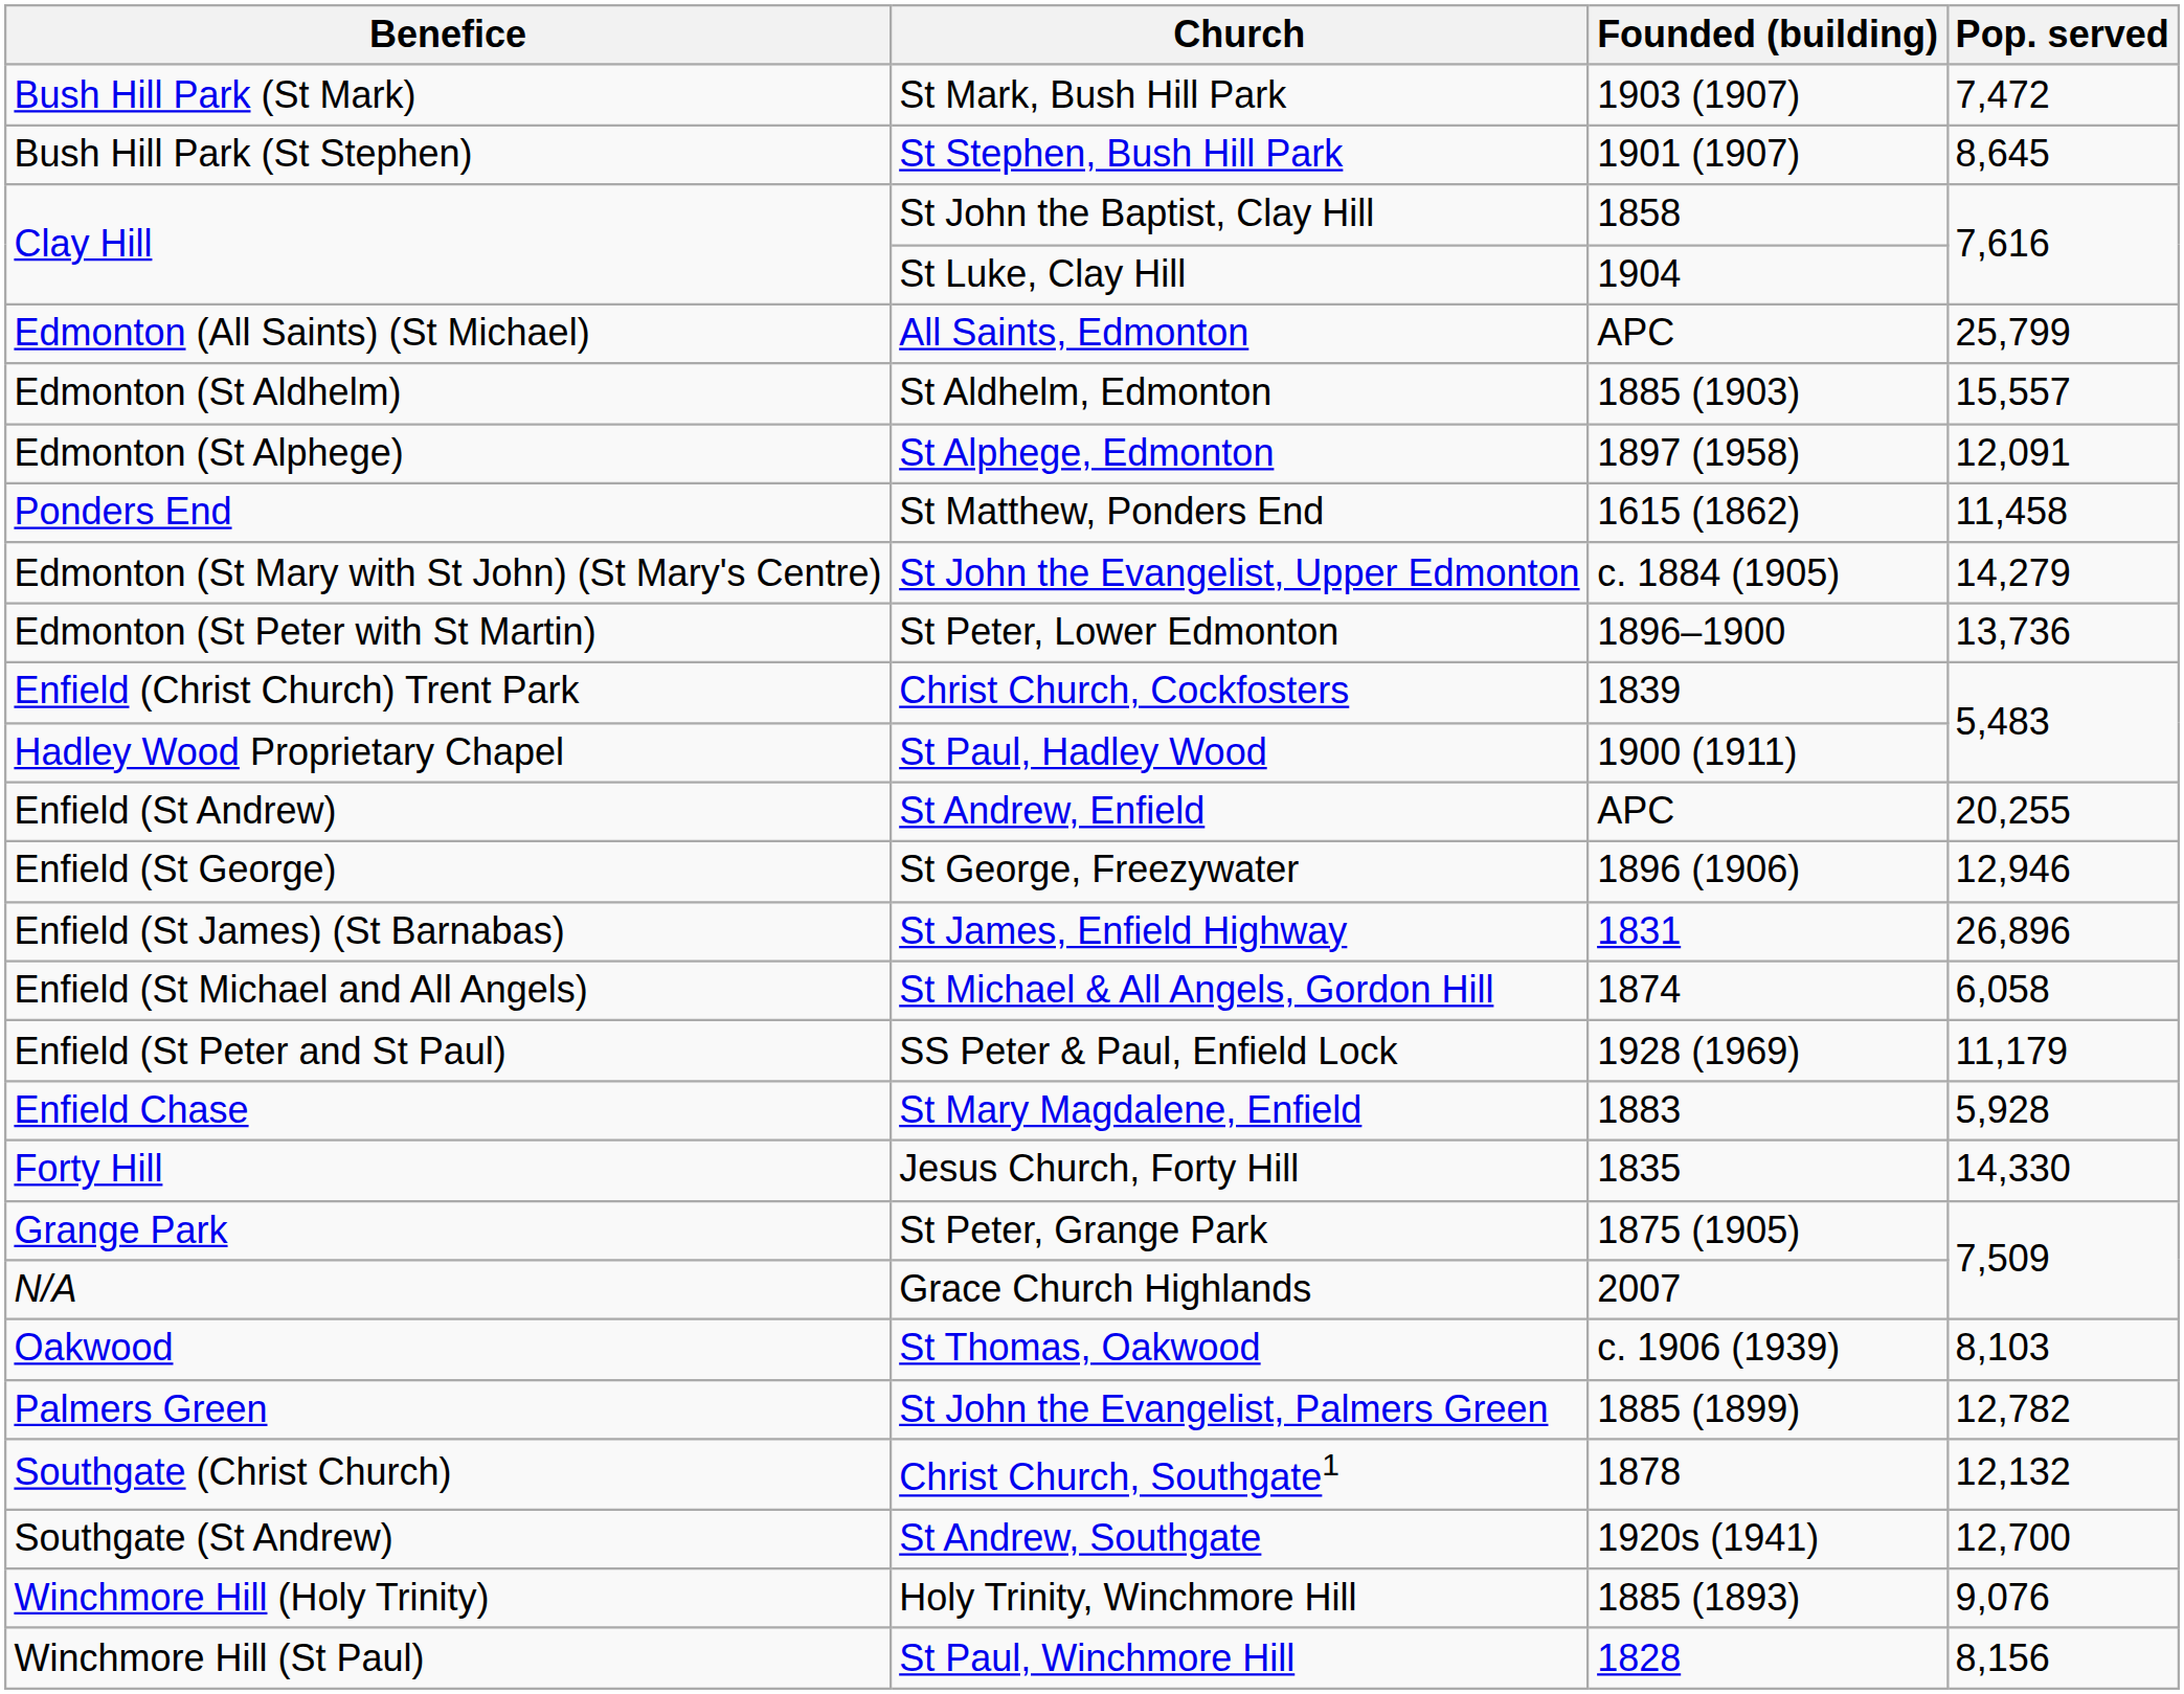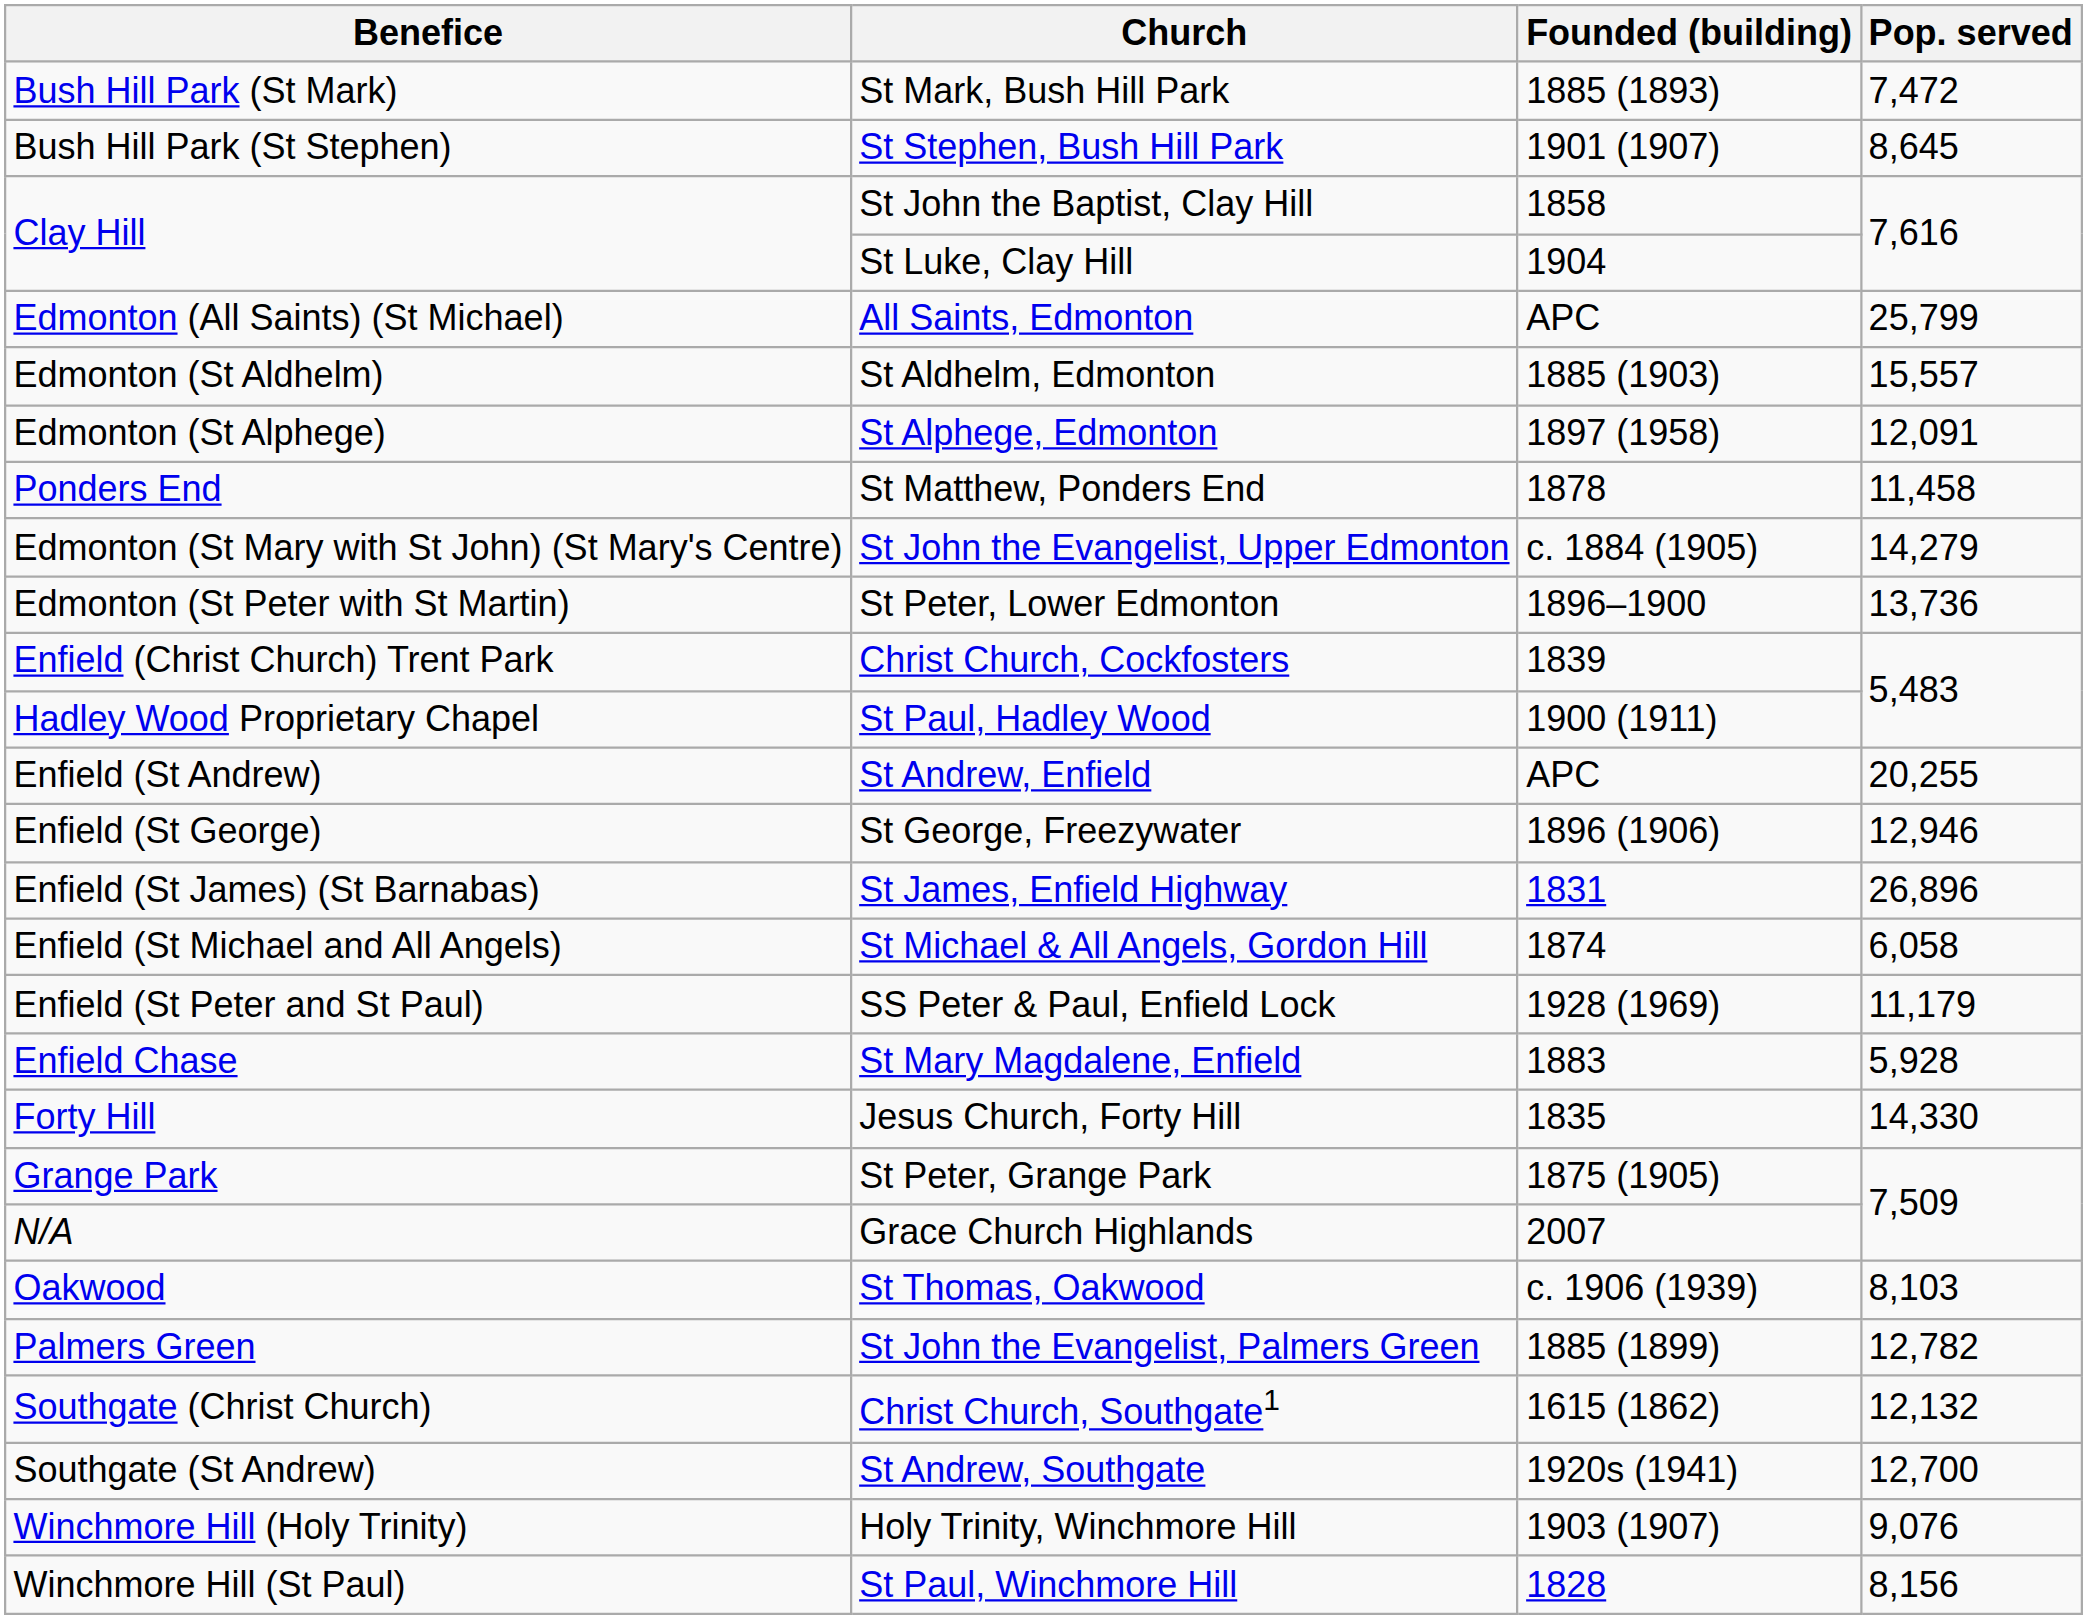 <table class="wikitable">
 <tr>
 <th>Benefice</th>
 <th>Church</th>
 <th>Founded (building)</th>
 <th>Pop. served</th>
 </tr>
 <tr>
 <td><a href='#'>Bush Hill Park</a> (St Mark)</td>
 <td>St Mark, Bush Hill Park</td>
-<td>1903 (1907)</td>
+<td>1885 (1893)</td>
 <td>7,472</td>
 </tr>
 <tr>
 <td>Bush Hill Park (St Stephen)</td>
 <td><a href='#'>St Stephen, Bush Hill Park</a></td>
 <td>1901 (1907)</td>
 <td>8,645</td>
 </tr>
 <tr>
 <td rowspan="2"><a href='#'>Clay Hill</a></td>
 <td>St John the Baptist, Clay Hill</td>
 <td>1858</td>
 <td rowspan="2">7,616</td>
 </tr>
 <tr>
 <td>St Luke, Clay Hill</td>
 <td>1904</td>
 </tr>
 <tr>
 <td><a href='#'>Edmonton</a> (All Saints) (St Michael)</td>
 <td><a href='#'>All Saints, Edmonton</a></td>
 <td>APC</td>
 <td>25,799</td>
 </tr>
 <tr>
 <td>Edmonton (St Aldhelm)</td>
 <td>St Aldhelm, Edmonton</td>
 <td>1885 (1903)</td>
 <td>15,557</td>
 </tr>
 <tr>
 <td>Edmonton (St Alphege)</td>
 <td><a href='#'>St Alphege, Edmonton</a></td>
 <td>1897 (1958)</td>
 <td>12,091</td>
 </tr>
 <tr>
 <td><a href='#'>Ponders End</a></td>
 <td>St Matthew, Ponders End</td>
-<td>1615 (1862)</td>
+<td>1878</td>
 <td>11,458</td>
 </tr>
 <tr>
 <td>Edmonton (St Mary with St John) (St Mary's Centre)</td>
 <td><a href='#'>St John the Evangelist, Upper Edmonton</a></td>
 <td>c. 1884 (1905)</td>
 <td>14,279</td>
 </tr>
 <tr>
 <td>Edmonton (St Peter with St Martin)</td>
 <td>St Peter, Lower Edmonton</td>
 <td>1896–1900</td>
 <td>13,736</td>
 </tr>
 <tr>
 <td><a href='#'>Enfield</a> (Christ Church) Trent Park</td>
 <td><a href='#'>Christ Church, Cockfosters</a></td>
 <td>1839</td>
 <td rowspan="2">5,483</td>
 </tr>
 <tr>
 <td><a href='#'>Hadley Wood</a> Proprietary Chapel</td>
 <td><a href='#'>St Paul, Hadley Wood</a></td>
 <td>1900 (1911)</td>
 </tr>
 <tr>
 <td>Enfield (St Andrew)</td>
 <td><a href='#'>St Andrew, Enfield</a></td>
 <td>APC</td>
 <td>20,255</td>
 </tr>
 <tr>
 <td>Enfield (St George)</td>
 <td>St George, Freezywater</td>
 <td>1896 (1906)</td>
 <td>12,946</td>
 </tr>
 <tr>
 <td>Enfield (St James) (St Barnabas)</td>
 <td><a href='#'>St James, Enfield Highway</a></td>
 <td><a href='#'>1831</a></td>
 <td>26,896</td>
 </tr>
 <tr>
 <td>Enfield (St Michael and All Angels)</td>
 <td><a href='#'>St Michael & All Angels, Gordon Hill</a></td>
 <td>1874</td>
 <td>6,058</td>
 </tr>
 <tr>
 <td>Enfield (St Peter and St Paul)</td>
 <td>SS Peter & Paul, Enfield Lock</td>
 <td>1928 (1969)</td>
 <td>11,179</td>
 </tr>
 <tr>
 <td><a href='#'>Enfield Chase</a></td>
 <td><a href='#'>St Mary Magdalene, Enfield</a></td>
 <td>1883</td>
 <td>5,928</td>
 </tr>
 <tr>
 <td><a href='#'>Forty Hill</a></td>
 <td>Jesus Church, Forty Hill</td>
 <td>1835</td>
 <td>14,330</td>
 </tr>
 <tr>
 <td><a href='#'>Grange Park</a></td>
 <td>St Peter, Grange Park</td>
 <td>1875 (1905)</td>
 <td rowspan="2">7,509</td>
 </tr>
 <tr>
 <td><em>N/A</em></td>
 <td>Grace Church Highlands</td>
 <td>2007</td>
 </tr>
 <tr>
 <td><a href='#'>Oakwood</a></td>
 <td><a href='#'>St Thomas, Oakwood</a></td>
 <td>c. 1906 (1939)</td>
 <td>8,103</td>
 </tr>
 <tr>
 <td><a href='#'>Palmers Green</a></td>
 <td><a href='#'>St John the Evangelist, Palmers Green</a></td>
 <td>1885 (1899)</td>
 <td>12,782</td>
 </tr>
 <tr>
 <td><a href='#'>Southgate</a> (Christ Church)</td>
 <td><a href='#'>Christ Church, Southgate</a><sup>1</sup></td>
-<td>1878</td>
+<td>1615 (1862)</td>
 <td>12,132</td>
 </tr>
 <tr>
 <td>Southgate (St Andrew)</td>
 <td><a href='#'>St Andrew, Southgate</a></td>
 <td>1920s (1941)</td>
 <td>12,700</td>
 </tr>
 <tr>
 <td><a href='#'>Winchmore Hill</a> (Holy Trinity)</td>
 <td>Holy Trinity, Winchmore Hill</td>
-<td>1885 (1893)</td>
+<td>1903 (1907)</td>
 <td>9,076</td>
 </tr>
 <tr>
 <td>Winchmore Hill (St Paul)</td>
 <td><a href='#'>St Paul, Winchmore Hill</a></td>
 <td><a href='#'>1828</a></td>
 <td>8,156</td>
 </tr>
 </table>
